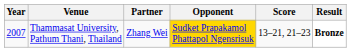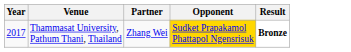 <table class="sortable wikitable" style="font-size: 90%;">
 <tr>
 <th>Year</th>
 <th>Venue</th>
 <th>Partner</th>
 <th>Opponent</th>
-<th>Score</th>
 <th>Result</th>
 </tr>
 <tr>
-<td align="center"><a href='#'>2007</a></td>
+<td align="center"><a href='#'>2017</a></td>
 <td align="left"><a href='#'>Thammasat University</a>,<br><a href='#'>Pathum Thani</a>, <a href='#'>Thailand</a></td>
 <td align="left"> <a href='#'>Zhang Wei</a></td>
 <td align="left" style="background: gold;"> <a href='#'>Sudket Prapakamol</a> <br>  <a href='#'>Phattapol Ngensrisuk</a></td>
-<td align="left">13–21, 21–23</td>
 <td style="text-align:left; background:white"> <strong>Bronze</strong></td>
 </tr>
 </table>
